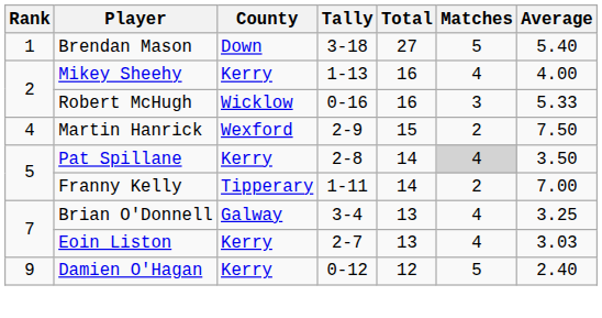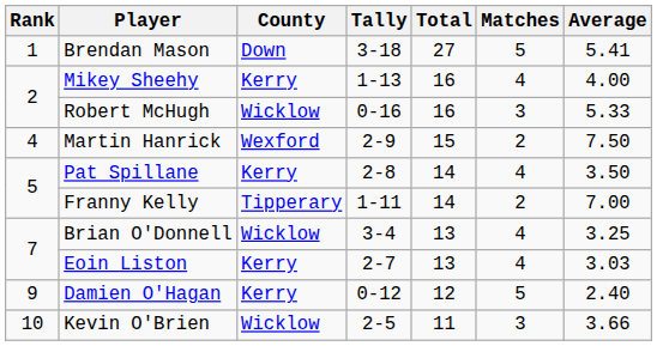 <table class="wikitable">
 <tr>
 <th>Rank</th>
 <th>Player</th>
 <th>County</th>
 <th>Tally</th>
 <th>Total</th>
 <th>Matches</th>
 <th>Average</th>
 </tr>
 <tr>
 <td rowspan=1 align=center>1</td>
 <td>Brendan Mason</td>
 <td><a href='#'>Down</a></td>
 <td align=center>3-18</td>
 <td align=center>27</td>
 <td align=center>5</td>
-<td align=center>5.40</td>
+<td align=center>5.41</td>
 </tr>
 <tr>
 <td rowspan=2 align=center>2</td>
 <td><a href='#'>Mikey Sheehy</a></td>
 <td><a href='#'>Kerry</a></td>
 <td align=center>1-13</td>
 <td align=center>16</td>
 <td align=center>4</td>
 <td align=center>4.00</td>
 </tr>
 <tr>
 <td>Robert McHugh</td>
 <td><a href='#'>Wicklow</a></td>
 <td align=center>0-16</td>
 <td align=center>16</td>
 <td align=center>3</td>
 <td align=center>5.33</td>
 </tr>
 <tr>
 <td rowspan=1 align=center>4</td>
 <td>Martin Hanrick</td>
 <td><a href='#'>Wexford</a></td>
 <td align=center>2-9</td>
 <td align=center>15</td>
 <td align=center>2</td>
 <td align=center>7.50</td>
 </tr>
 <tr>
 <td rowspan=2 align=center>5</td>
 <td><a href='#'>Pat Spillane</a></td>
 <td><a href='#'>Kerry</a></td>
 <td align=center>2-8</td>
 <td align=center>14</td>
-<td align=center style="background: lightgrey;">4</td>
+<td align=center>4</td>
 <td align=center>3.50</td>
 </tr>
 <tr>
 <td>Franny Kelly</td>
 <td><a href='#'>Tipperary</a></td>
 <td align=center>1-11</td>
 <td align=center>14</td>
 <td align=center>2</td>
 <td align=center>7.00</td>
 </tr>
 <tr>
 <td rowspan=2 align=center>7</td>
 <td>Brian O'Donnell</td>
-<td><a href='#'>Galway</a></td>
+<td><a href='#'>Wicklow</a></td>
 <td align=center>3-4</td>
 <td align=center>13</td>
 <td align=center>4</td>
 <td align=center>3.25</td>
 </tr>
 <tr>
 <td><a href='#'>Eoin Liston</a></td>
 <td><a href='#'>Kerry</a></td>
 <td align=center>2-7</td>
 <td align=center>13</td>
 <td align=center>4</td>
 <td align=center>3.03</td>
 </tr>
 <tr>
 <td rowspan=1 align=center>9</td>
 <td><a href='#'>Damien O'Hagan</a></td>
 <td><a href='#'>Kerry</a></td>
 <td align=center>0-12</td>
 <td align=center>12</td>
 <td align=center>5</td>
 <td align=center>2.40</td>
 </tr>
+<tr>
+<td rowspan=1 align=center>10</td>
+<td>Kevin O'Brien</td>
+<td><a href='#'>Wicklow</a></td>
+<td align=center>2-5</td>
+<td align=center>11</td>
+<td align=center>3</td>
+<td align=center>3.66</td>
+</tr>
 </table>
